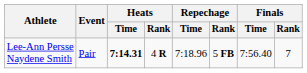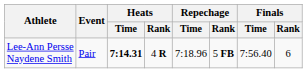 <table class="wikitable" style="font-size:90%">
 <tr>
 <th rowspan="2">Athlete</th>
 <th rowspan="2">Event</th>
 <th colspan="2">Heats</th>
 <th colspan="2">Repechage</th>
 <th colspan="2">Finals</th>
 </tr>
 <tr style="font-size:95%">
 <th>Time</th>
 <th>Rank</th>
 <th>Time</th>
 <th>Rank</th>
 <th>Time</th>
 <th>Rank</th>
 </tr>
 <tr align=center>
 <td align=left><a href='#'>Lee-Ann Persse</a><br><a href='#'>Naydene Smith</a></td>
 <td align=left><a href='#'>Pair</a></td>
 <td><strong>7:14.31</strong></td>
 <td>4 <strong>R</strong></td>
 <td>7:18.96</td>
 <td>5 <strong>FB</strong></td>
 <td>7:56.40</td>
-<td>7</td>
+<td>6</td>
 </tr>
 </table>
